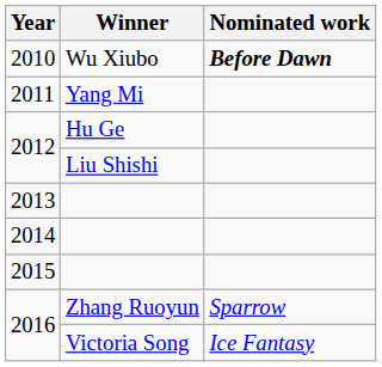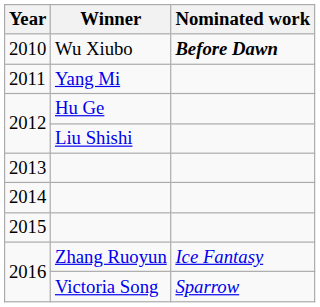 <table class="wikitable">
 <tr>
 <th>Year</th>
 <th>Winner</th>
 <th>Nominated work</th>
 </tr>
 <tr>
 <td>2010</td>
 <td>Wu Xiubo</td>
 <td><strong><em>Before Dawn</em></strong></td>
 </tr>
 <tr>
 <td>2011</td>
 <td><a href='#'>Yang Mi</a></td>
 <td></td>
 </tr>
 <tr>
 <td rowspan=2>2012</td>
 <td><a href='#'>Hu Ge</a></td>
 <td></td>
 </tr>
 <tr>
 <td><a href='#'>Liu Shishi</a></td>
 <td></td>
 </tr>
 <tr>
 <td>2013</td>
 <td></td>
 <td></td>
 </tr>
 <tr>
 <td>2014</td>
 <td></td>
 <td></td>
 </tr>
 <tr>
 <td>2015</td>
 <td></td>
 <td></td>
 </tr>
 <tr>
 <td rowspan=2>2016</td>
 <td><a href='#'>Zhang Ruoyun</a></td>
-<td><em><a href='#'>Sparrow</a></em></td>
+<td><em><a href='#'>Ice Fantasy</a></em></td>
 </tr>
 <tr>
 <td><a href='#'>Victoria Song</a></td>
-<td><em><a href='#'>Ice Fantasy</a></em></td>
+<td><em><a href='#'>Sparrow</a></em></td>
 </tr>
 </table>
